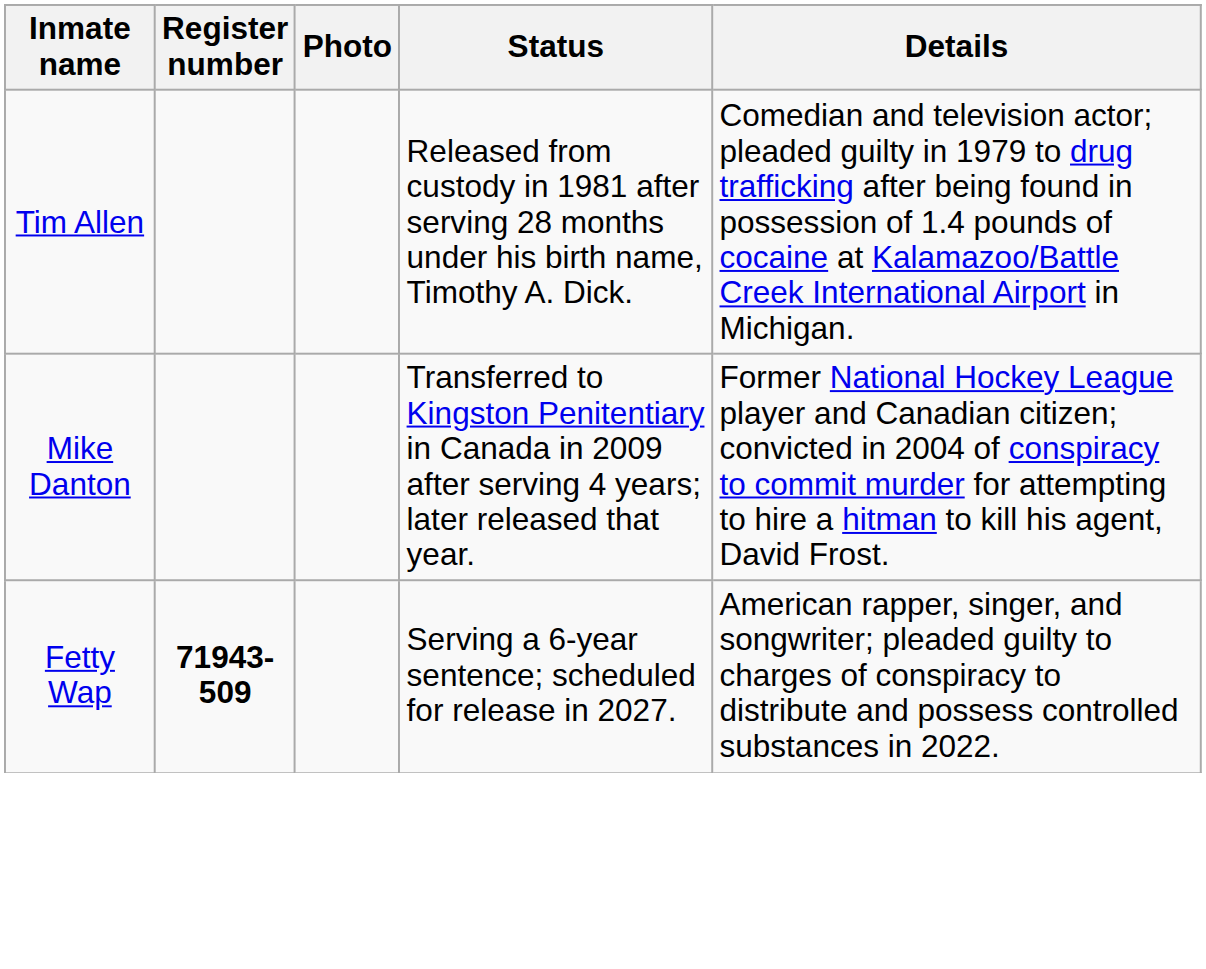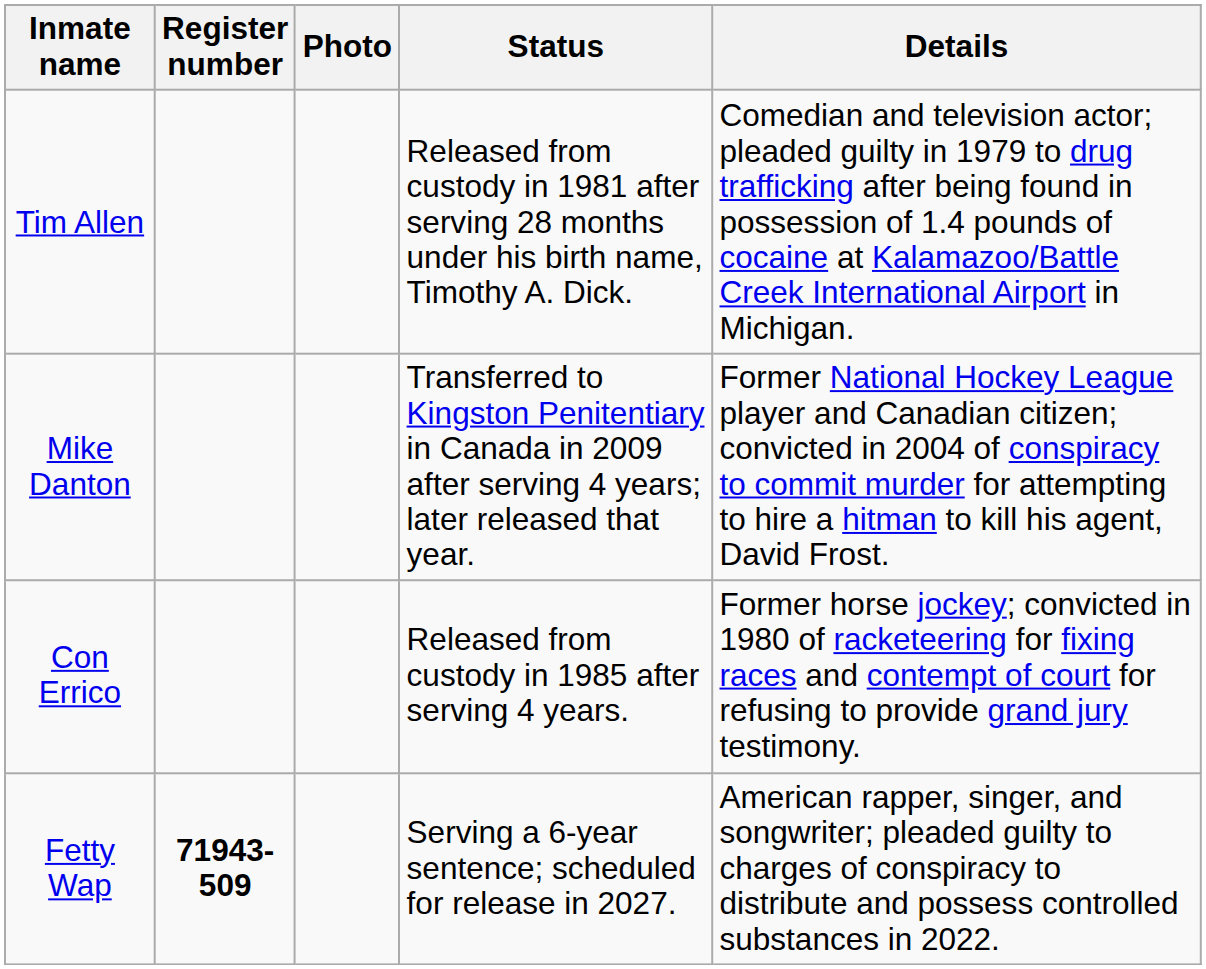 <table class="wikitable sortable">
 <tr>
 <th width=13%>Inmate name</th>
 <th width=10%>Register number</th>
 <th width=5%>Photo</th>
 <th width=28%>Status</th>
 <th width=49%>Details</th>
 </tr>
 <tr>
 <td style="text-align:center;"><a href='#'>Tim Allen</a></td>
 <td style="text-align:center;"></td>
 <td></td>
 <td>Released from custody in 1981 after serving 28 months under his birth name, Timothy A. Dick.</td>
 <td>Comedian and television actor; pleaded guilty in 1979 to <a href='#'>drug trafficking</a> after being found in possession of 1.4 pounds of <a href='#'>cocaine</a> at <a href='#'>Kalamazoo/Battle Creek International Airport</a> in Michigan.</td>
 </tr>
 <tr>
 <td style="text-align:center;"><a href='#'>Mike Danton</a></td>
 <td style="text-align:center;"></td>
 <td></td>
 <td>Transferred to <a href='#'>Kingston Penitentiary</a> in Canada in 2009 after serving 4 years; later released that year.</td>
 <td>Former <a href='#'>National Hockey League</a> player and Canadian citizen; convicted in 2004 of <a href='#'>conspiracy to commit murder</a> for attempting to hire a <a href='#'>hitman</a> to kill his agent, David Frost.</td>
 </tr>
 <tr>
+<td style="text-align:center;"><a href='#'>Con Errico</a></td>
+<td style="text-align:center;"></td>
+<td></td>
+<td>Released from custody in 1985 after serving 4 years.</td>
+<td>Former horse <a href='#'>jockey</a>; convicted in 1980 of <a href='#'>racketeering</a> for <a href='#'>fixing races</a> and <a href='#'>contempt of court</a> for refusing to provide <a href='#'>grand jury</a> testimony.</td>
+</tr>
+<tr>
 <td style="text-align:center;"><a href='#'>Fetty Wap</a></td>
 <td style="text-align:center;"><strong>71943-509</strong></td>
 <td></td>
 <td>Serving a 6-year sentence; scheduled for release in 2027.</td>
 <td>American rapper, singer, and songwriter; pleaded guilty to charges of conspiracy to distribute and possess controlled substances in 2022.</td>
 </tr>
 </table>
